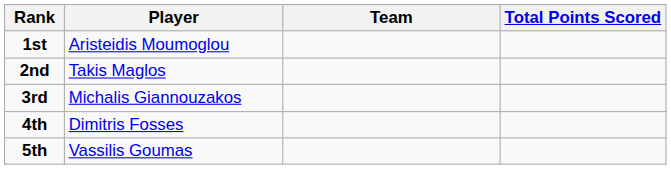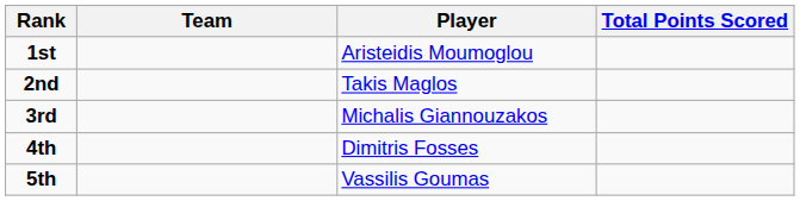 <table class="wikitable sortable">
 <tr>
 <th style="width:50px;">Rank</th>
+<th style="width:200px;">Team</th>
 <th style="width:200px;">Player</th>
-<th style="width:200px;">Team</th>
 <th style="width:150px;"><a href='#'>Total Points Scored</a></th>
 </tr>
 <tr>
 <td style="text-align:center;"><strong>1st</strong></td>
+<td></td>
 <td> <a href='#'>Aristeidis Moumoglou</a></td>
-<td></td>
 <td></td>
 </tr>
 <tr>
 <td style="text-align:center;"><strong>2nd</strong></td>
+<td></td>
 <td> <a href='#'>Takis Maglos</a></td>
-<td></td>
 <td></td>
 </tr>
 <tr>
 <td style="text-align:center;"><strong>3rd</strong></td>
+<td></td>
 <td> <a href='#'>Michalis Giannouzakos</a></td>
-<td></td>
 <td></td>
 </tr>
 <tr>
 <td style="text-align:center;"><strong>4th</strong></td>
+<td></td>
 <td> <a href='#'>Dimitris Fosses</a></td>
-<td></td>
 <td></td>
 </tr>
 <tr>
 <td style="text-align:center;"><strong>5th</strong></td>
+<td></td>
 <td> <a href='#'>Vassilis Goumas</a></td>
-<td></td>
 <td></td>
 </tr>
 </table>
